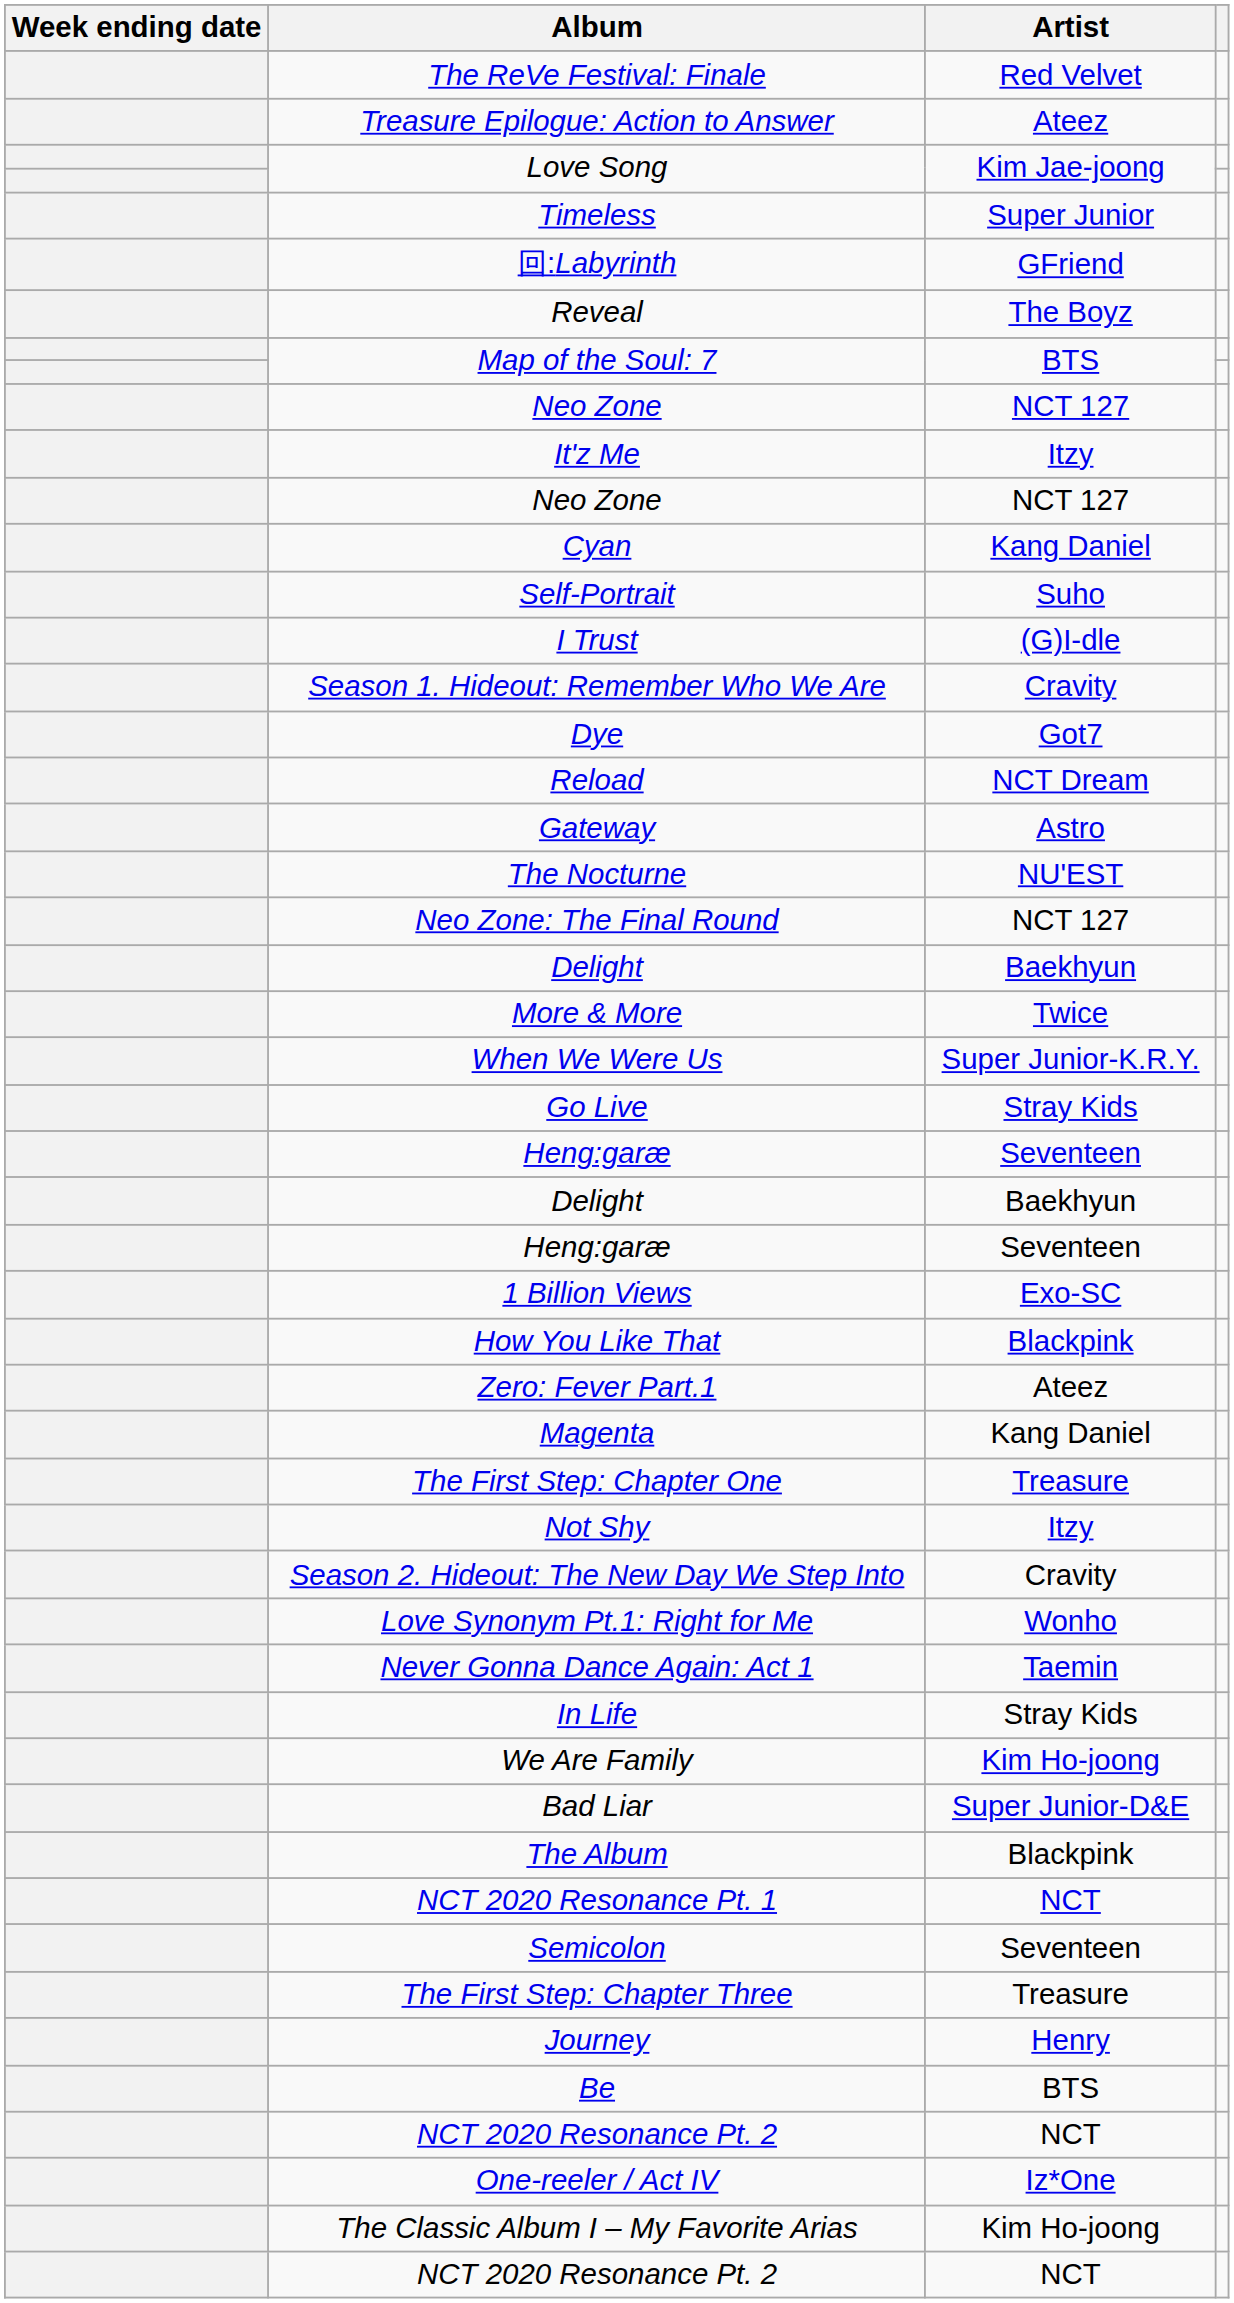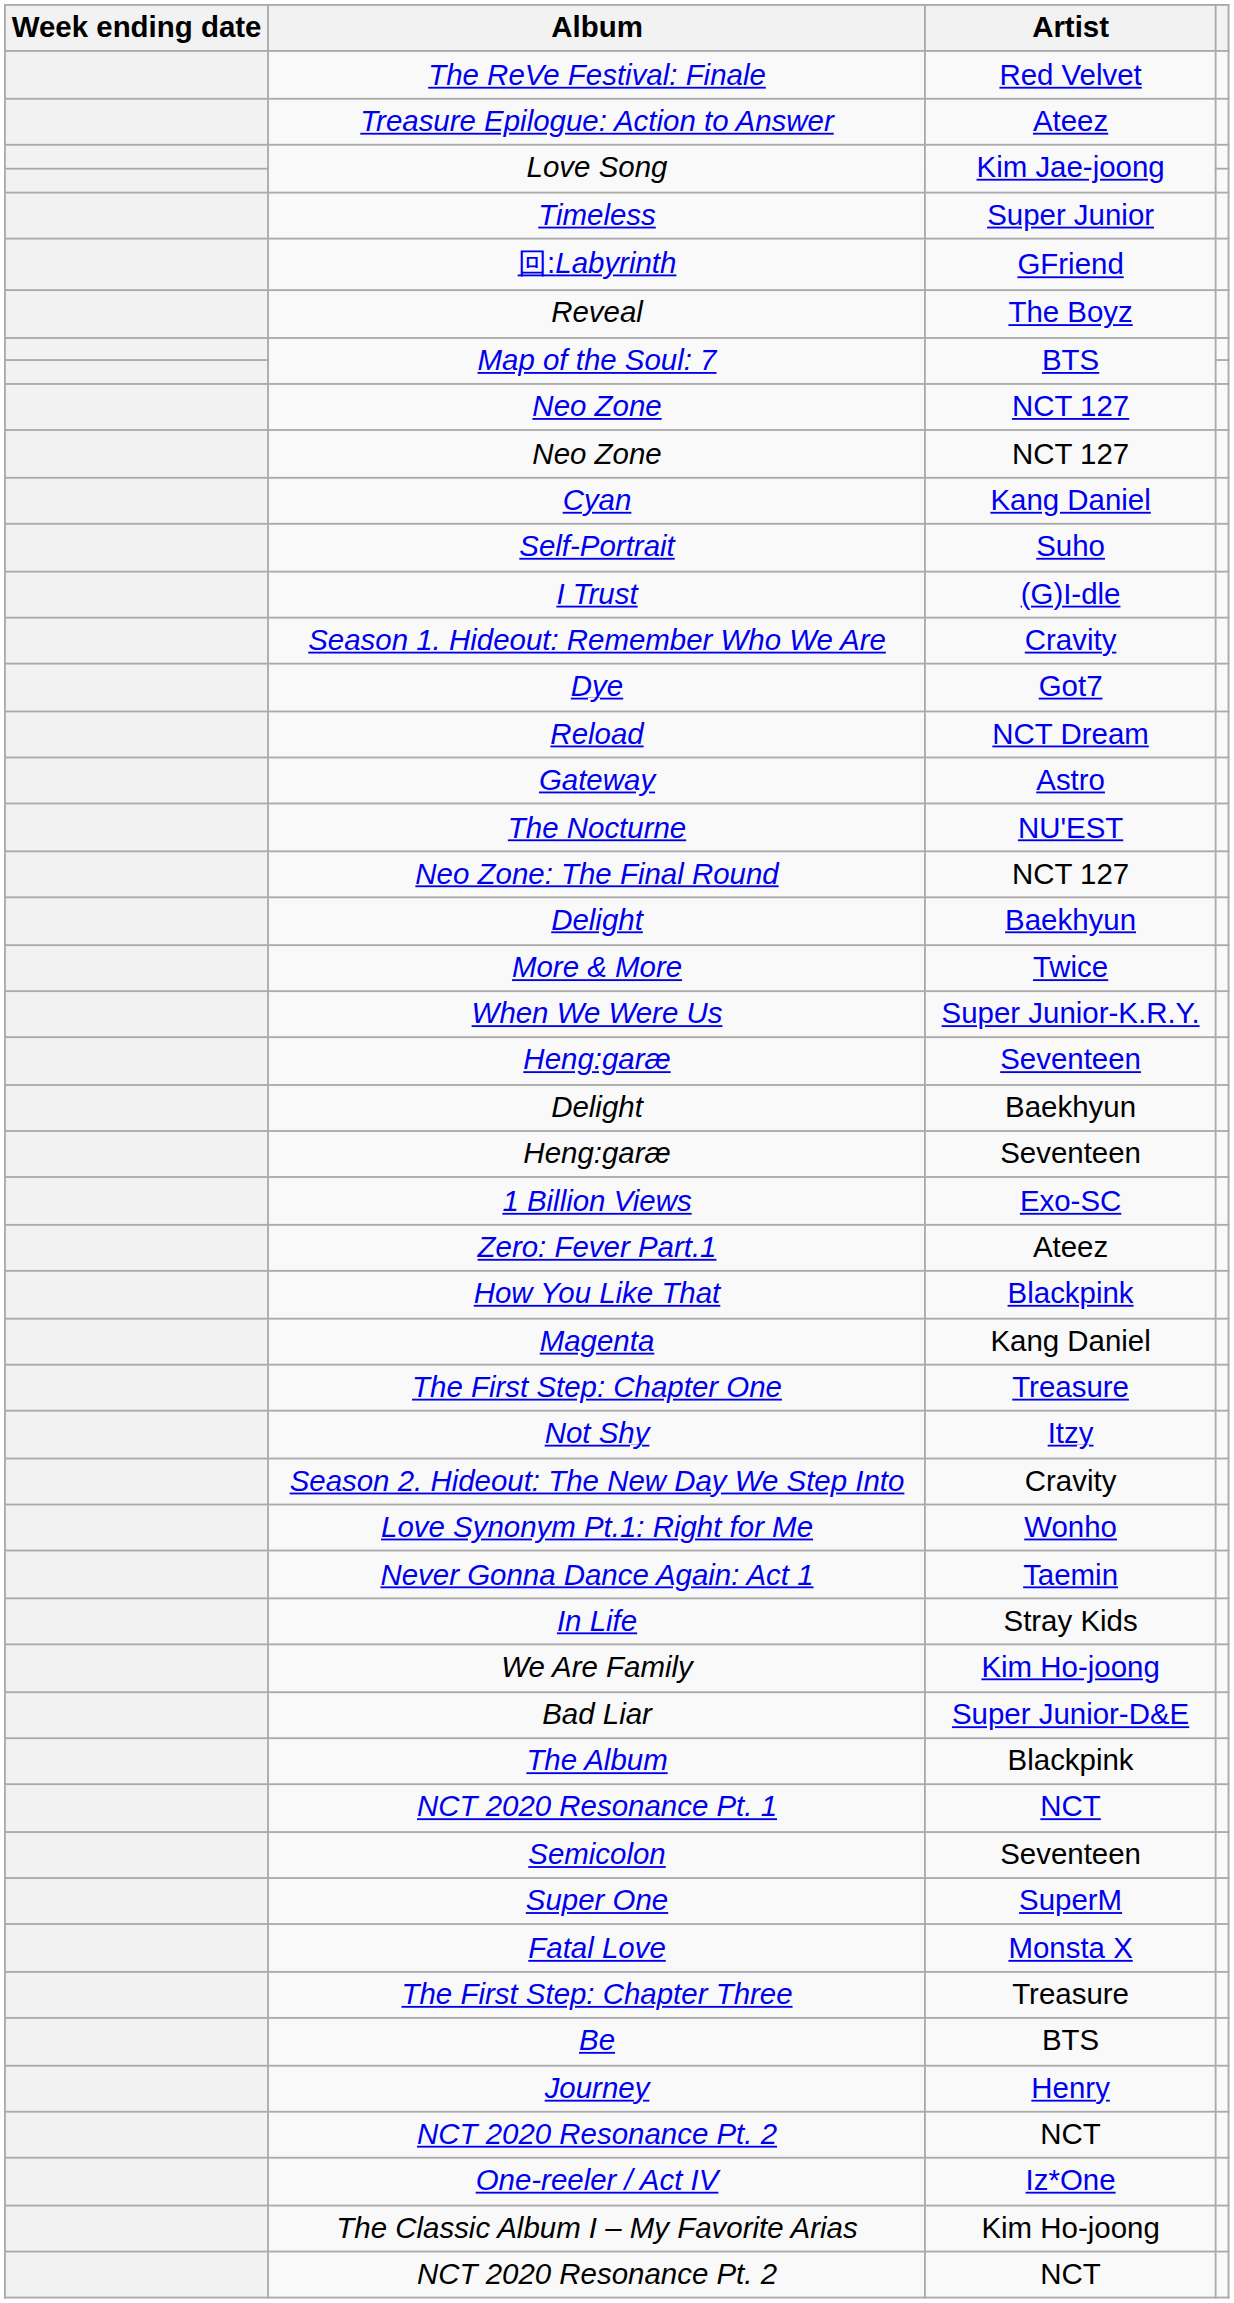 <table class="wikitable sortable plainrowheaders" style="text-align:center">
 <tr>
 <th scope="col">Week ending date</th>
 <th scope="col" width="350">Album</th>
 <th scope="col" width="150">Artist</th>
 <th scope="col" class="unsortable"></th>
 </tr>
 <tr>
 <th scope="row"></th>
 <td><em><a href='#'>The ReVe Festival: Finale</a></em></td>
 <td><a href='#'>Red Velvet</a></td>
 <td></td>
 </tr>
 <tr>
 <th scope="row"></th>
 <td><em><a href='#'>Treasure Epilogue: Action to Answer</a></em></td>
 <td><a href='#'>Ateez</a></td>
 <td></td>
 </tr>
 <tr>
 <th scope="row"></th>
 <td rowspan="2"><em>Love Song</em></td>
 <td rowspan="2"><a href='#'>Kim Jae-joong</a></td>
 <td></td>
 </tr>
 <tr>
 <th scope="row"></th>
 <td></td>
 </tr>
 <tr>
 <th scope="row"></th>
 <td><em><a href='#'>Timeless</a></em></td>
 <td><a href='#'>Super Junior</a></td>
 <td></td>
 </tr>
 <tr>
 <th scope="row"></th>
 <td><a href='#'>回:<em>Labyrinth</em></a></td>
 <td><a href='#'>GFriend</a></td>
 <td></td>
 </tr>
 <tr>
 <th scope="row"></th>
 <td><em>Reveal</em></td>
 <td><a href='#'>The Boyz</a></td>
 <td></td>
 </tr>
 <tr>
 <th scope="row"></th>
 <td rowspan="2"><em><a href='#'>Map of the Soul: 7</a></em></td>
 <td rowspan="2"><a href='#'>BTS</a></td>
 <td></td>
 </tr>
 <tr>
 <th scope="row"></th>
 <td></td>
 </tr>
 <tr>
 <th scope="row"></th>
 <td><em><a href='#'>Neo Zone</a></em></td>
 <td><a href='#'>NCT 127</a></td>
-<td></td>
-</tr>
-<tr>
-<th scope="row"></th>
-<td><em><a href='#'>It'z Me</a></em></td>
-<td><a href='#'>Itzy</a></td>
 <td></td>
 </tr>
 <tr>
 <th scope="row"></th>
 <td><em>Neo Zone</em></td>
 <td>NCT 127</td>
 <td></td>
 </tr>
 <tr>
 <th scope="row"></th>
 <td><em><a href='#'>Cyan</a></em></td>
 <td><a href='#'>Kang Daniel</a></td>
 <td></td>
 </tr>
 <tr>
 <th scope="row"></th>
 <td><em><a href='#'>Self-Portrait</a></em></td>
 <td><a href='#'>Suho</a></td>
 <td></td>
 </tr>
 <tr>
 <th scope="row"></th>
 <td><em><a href='#'>I Trust</a></em></td>
 <td><a href='#'>(G)I-dle</a></td>
 <td></td>
 </tr>
 <tr>
 <th scope="row"></th>
 <td><em><a href='#'>Season 1. Hideout: Remember Who We Are</a></em></td>
 <td><a href='#'>Cravity</a></td>
 <td></td>
 </tr>
 <tr>
 <th scope="row"></th>
 <td><em><a href='#'>Dye</a></em></td>
 <td><a href='#'>Got7</a></td>
 <td></td>
 </tr>
 <tr>
 <th scope="row"></th>
 <td><em><a href='#'>Reload</a></em></td>
 <td><a href='#'>NCT Dream</a></td>
 <td></td>
 </tr>
 <tr>
 <th scope="row"></th>
 <td><em><a href='#'>Gateway</a></em></td>
 <td><a href='#'>Astro</a></td>
 <td></td>
 </tr>
 <tr>
 <th scope="row"></th>
 <td><em><a href='#'>The Nocturne</a></em></td>
 <td><a href='#'>NU'EST</a></td>
 <td></td>
 </tr>
 <tr>
 <th scope="row"></th>
 <td><em><a href='#'>Neo Zone: The Final Round</a></em></td>
 <td>NCT 127</td>
 <td></td>
 </tr>
 <tr>
 <th scope="row"></th>
 <td><em><a href='#'>Delight</a></em></td>
 <td><a href='#'>Baekhyun</a></td>
 <td></td>
 </tr>
 <tr>
 <th scope="row"></th>
 <td><em><a href='#'>More & More</a></em></td>
 <td><a href='#'>Twice</a></td>
 <td></td>
 </tr>
 <tr>
 <th scope="row"></th>
 <td><em><a href='#'>When We Were Us</a></em></td>
 <td><a href='#'>Super Junior-K.R.Y.</a></td>
 <td></td>
 </tr>
 <tr>
 <th scope="row"></th>
-<td><em><a href='#'>Go Live</a></em></td>
-<td><a href='#'>Stray Kids</a></td>
-<td></td>
-</tr>
-<tr>
-<th scope="row"></th>
 <td><em><a href='#'>Heng:garæ</a></em></td>
 <td><a href='#'>Seventeen</a></td>
 <td></td>
 </tr>
 <tr>
 <th scope="row"></th>
 <td><em>Delight</em></td>
 <td>Baekhyun</td>
 <td></td>
 </tr>
 <tr>
 <th scope="row"></th>
 <td><em>Heng:garæ</em></td>
 <td>Seventeen</td>
 <td></td>
 </tr>
 <tr>
 <th scope="row"></th>
 <td><em><a href='#'>1 Billion Views</a></em></td>
 <td><a href='#'>Exo-SC</a></td>
 <td></td>
 </tr>
 <tr>
 <th scope="row"></th>
-<td><em><a href='#'>How You Like That</a></em></td>
-<td><a href='#'>Blackpink</a></td>
+<td><em><a href='#'>Zero: Fever Part.1</a></em></td>
+<td>Ateez</td>
 <td></td>
 </tr>
 <tr>
 <th scope="row"></th>
-<td><em><a href='#'>Zero: Fever Part.1</a></em></td>
-<td>Ateez</td>
+<td><em><a href='#'>How You Like That</a></em></td>
+<td><a href='#'>Blackpink</a></td>
 <td></td>
 </tr>
 <tr>
 <th scope="row"></th>
 <td><em><a href='#'>Magenta</a></em></td>
 <td>Kang Daniel</td>
 <td></td>
 </tr>
 <tr>
 <th scope="row"></th>
 <td><em><a href='#'>The First Step: Chapter One</a></em></td>
 <td><a href='#'>Treasure</a></td>
 <td></td>
 </tr>
 <tr>
 <th scope="row"></th>
 <td><em><a href='#'>Not Shy</a></em></td>
 <td><a href='#'>Itzy</a></td>
 <td></td>
 </tr>
 <tr>
 <th scope="row"></th>
 <td><em><a href='#'>Season 2. Hideout: The New Day We Step Into</a></em></td>
 <td>Cravity</td>
 <td></td>
 </tr>
 <tr>
 <th scope="row"></th>
 <td><em><a href='#'>Love Synonym Pt.1: Right for Me</a></em></td>
 <td><a href='#'>Wonho</a></td>
 <td></td>
 </tr>
 <tr>
 <th scope="row"></th>
 <td><em><a href='#'>Never Gonna Dance Again: Act 1</a></em></td>
 <td><a href='#'>Taemin</a></td>
 <td></td>
 </tr>
 <tr>
 <th scope="row"></th>
 <td><em><a href='#'>In Life</a></em></td>
 <td>Stray Kids</td>
 <td></td>
 </tr>
 <tr>
 <th scope="row"></th>
 <td><em>We Are Family</em></td>
 <td><a href='#'>Kim Ho-joong</a></td>
 <td></td>
 </tr>
 <tr>
 <th scope="row"></th>
 <td><em>Bad Liar</em></td>
 <td><a href='#'>Super Junior-D&E</a></td>
 <td></td>
 </tr>
 <tr>
 <th scope="row"></th>
 <td><em><a href='#'>The Album</a></em></td>
 <td>Blackpink</td>
 <td></td>
 </tr>
 <tr>
 <th scope="row"></th>
 <td><em><a href='#'>NCT 2020 Resonance Pt. 1</a></em></td>
 <td><a href='#'>NCT</a></td>
 <td></td>
 </tr>
 <tr>
 <th scope="row"></th>
 <td><em><a href='#'>Semicolon</a></em></td>
 <td>Seventeen</td>
 <td></td>
 </tr>
 <tr>
 <th scope="row"></th>
+<td><em><a href='#'>Super One</a></em></td>
+<td><a href='#'>SuperM</a></td>
+<td></td>
+</tr>
+<tr>
+<th scope="row"></th>
+<td><em><a href='#'>Fatal Love</a></em></td>
+<td><a href='#'>Monsta X</a></td>
+<td></td>
+</tr>
+<tr>
+<th scope="row"></th>
 <td><em><a href='#'>The First Step: Chapter Three</a></em></td>
 <td>Treasure</td>
 <td></td>
 </tr>
 <tr>
 <th scope="row"></th>
-<td><em><a href='#'>Journey</a></em></td>
-<td><a href='#'>Henry</a></td>
+<td><em><a href='#'>Be</a></em></td>
+<td>BTS</td>
 <td></td>
 </tr>
 <tr>
 <th scope="row"></th>
-<td><em><a href='#'>Be</a></em></td>
-<td>BTS</td>
+<td><em><a href='#'>Journey</a></em></td>
+<td><a href='#'>Henry</a></td>
 <td></td>
 </tr>
 <tr>
 <th scope="row"></th>
 <td><em><a href='#'>NCT 2020 Resonance Pt. 2</a></em></td>
 <td>NCT</td>
 <td></td>
 </tr>
 <tr>
 <th scope="row"></th>
 <td><em><a href='#'>One-reeler / Act IV</a></em></td>
 <td><a href='#'>Iz*One</a></td>
 <td></td>
 </tr>
 <tr>
 <th scope="row"></th>
 <td><em>The Classic Album I – My Favorite Arias</em></td>
 <td>Kim Ho-joong</td>
 <td></td>
 </tr>
 <tr>
 <th scope="row"></th>
 <td><em>NCT 2020 Resonance Pt. 2</em></td>
 <td>NCT</td>
 <td></td>
 </tr>
 </table>
